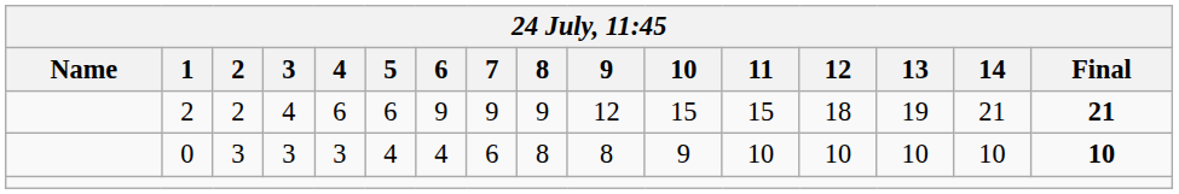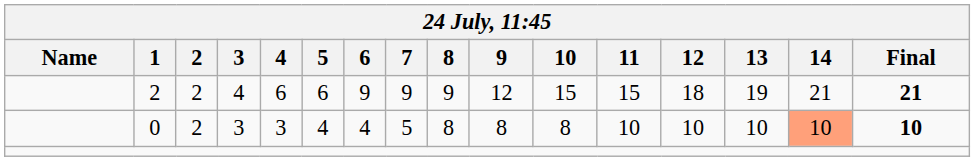 <table class=wikitable style="text-align:center; width: 55%">
 <tr>
 <th colspan=17><em>24 July, 11:45</em></th>
 </tr>
 <tr>
 <th>Name</th>
 <th>1</th>
 <th>2</th>
 <th>3</th>
 <th>4</th>
 <th>5</th>
 <th>6</th>
 <th>7</th>
 <th>8</th>
 <th>9</th>
 <th>10</th>
 <th>11</th>
 <th>12</th>
 <th>13</th>
 <th>14</th>
 <th>Final</th>
 </tr>
 <tr>
 <td align=left><strong></strong></td>
 <td>2</td>
 <td>2</td>
 <td>4</td>
 <td>6</td>
 <td>6</td>
 <td>9</td>
 <td>9</td>
 <td>9</td>
 <td>12</td>
 <td>15</td>
 <td>15</td>
 <td>18</td>
 <td>19</td>
 <td>21</td>
 <td><strong>21</strong></td>
 </tr>
 <tr>
 <td align=left></td>
 <td>0</td>
-<td>3</td>
+<td>2</td>
 <td>3</td>
 <td>3</td>
 <td>4</td>
 <td>4</td>
-<td>6</td>
+<td>5</td>
 <td>8</td>
 <td>8</td>
-<td>9</td>
+<td>8</td>
 <td>10</td>
 <td>10</td>
 <td>10</td>
-<td>10</td>
+<td style="background: lightsalmon;">10</td>
 <td><strong>10</strong></td>
 </tr>
 <tr>
 <td colspan=17></td>
 </tr>
 </table>
